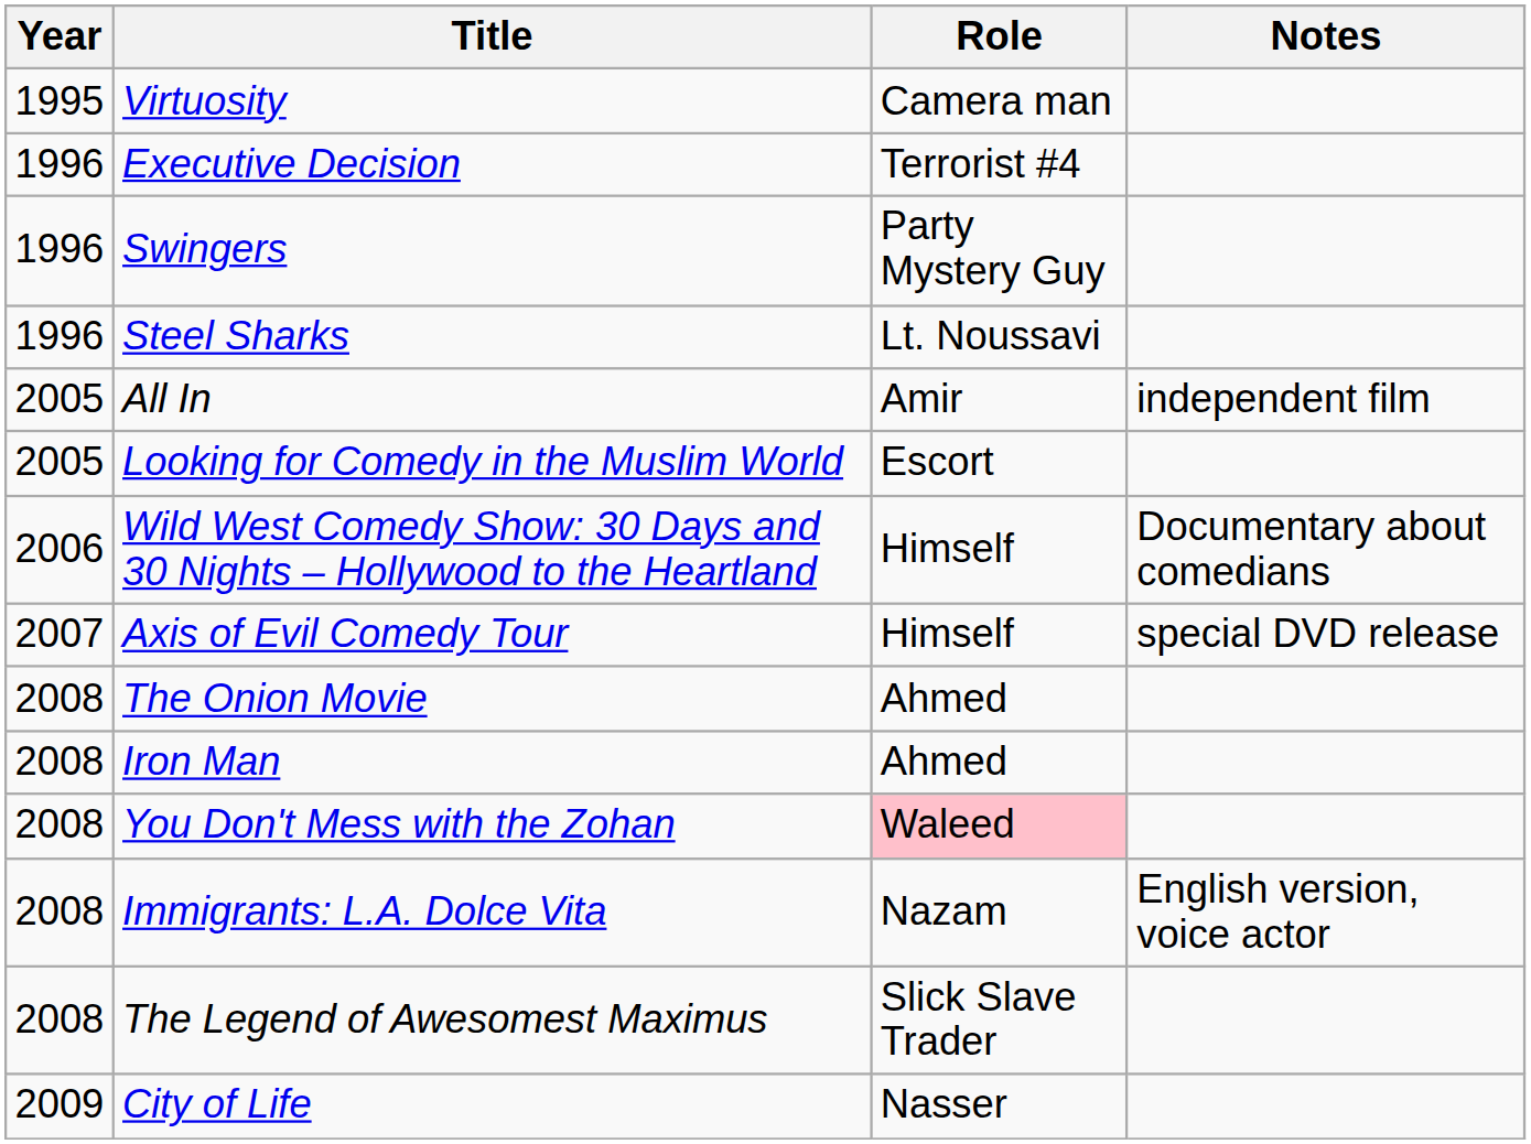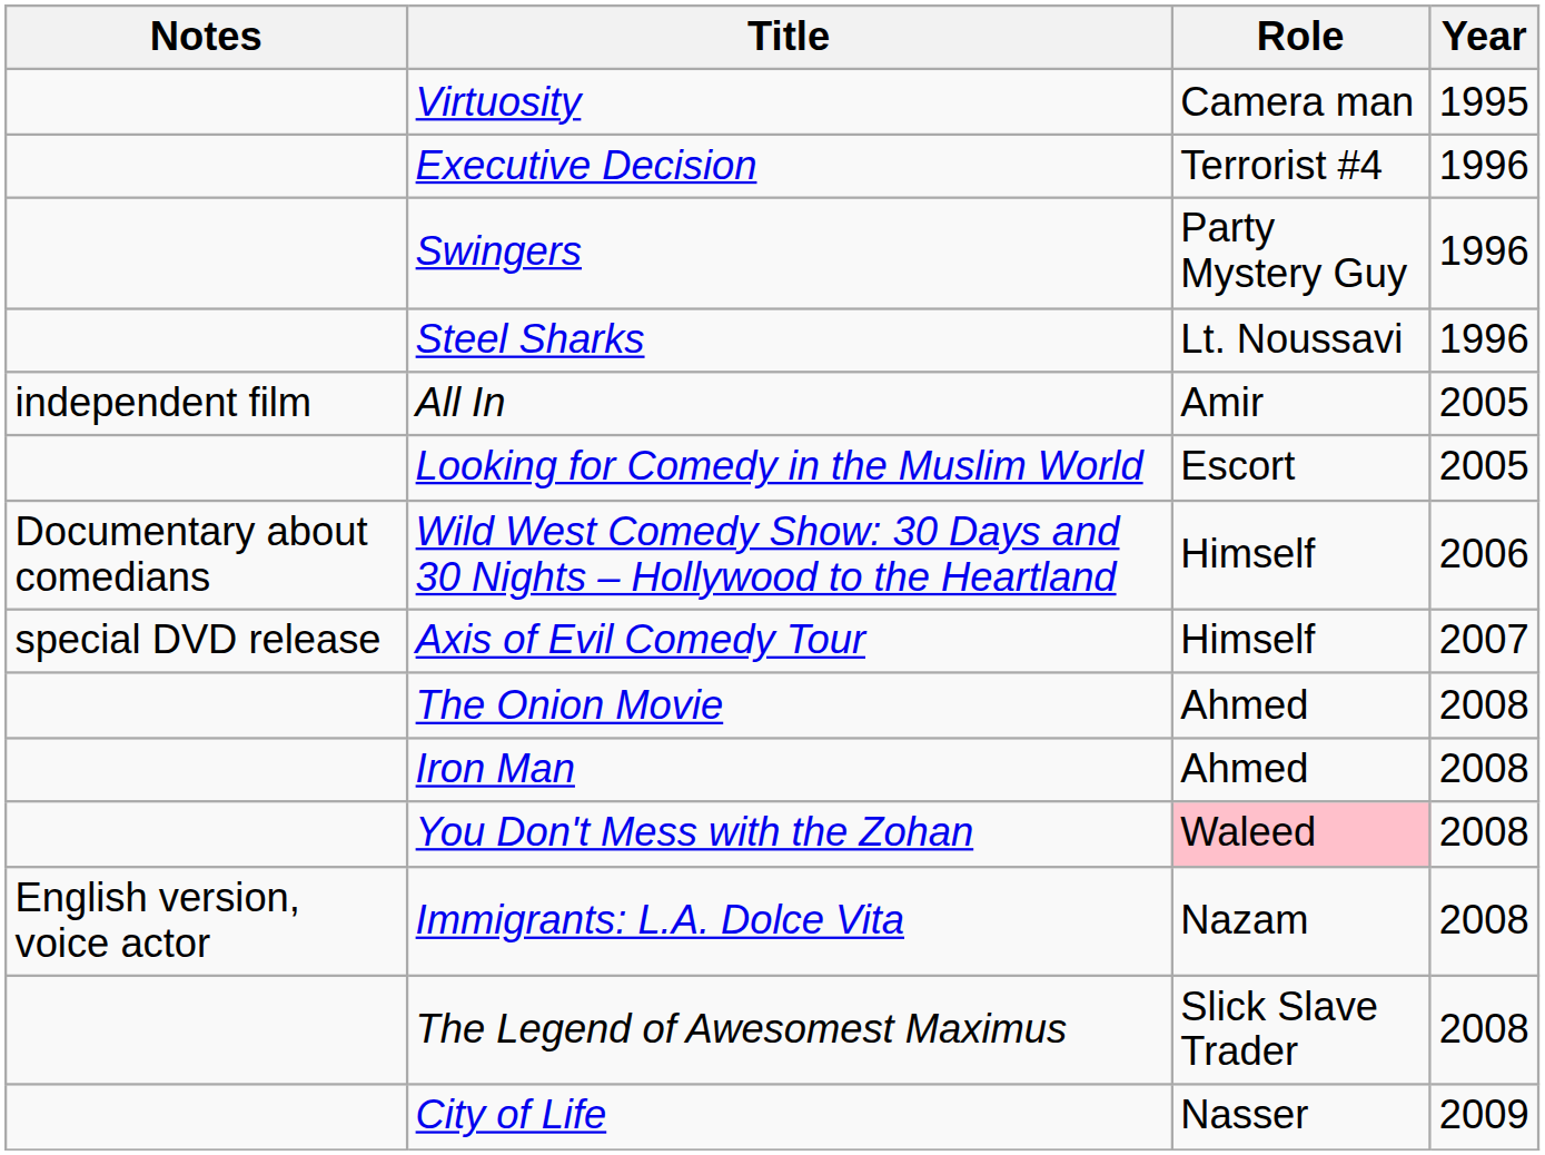 <table class="wikitable sortable">
 <tr>
-<th>Year</th>
+<th class="unsortable">Notes</th>
 <th>Title</th>
 <th>Role</th>
-<th class="unsortable">Notes</th>
+<th>Year</th>
 </tr>
 <tr>
-<td>1995</td>
+<td></td>
 <td><em><a href='#'>Virtuosity</a></em></td>
 <td>Camera man</td>
-<td></td>
+<td>1995</td>
 </tr>
 <tr>
-<td>1996</td>
+<td></td>
 <td><em><a href='#'>Executive Decision</a></em></td>
 <td>Terrorist #4</td>
-<td></td>
+<td>1996</td>
 </tr>
 <tr>
-<td>1996</td>
+<td></td>
 <td><em><a href='#'>Swingers</a></em></td>
 <td>Party Mystery Guy</td>
-<td></td>
+<td>1996</td>
 </tr>
 <tr>
-<td>1996</td>
+<td></td>
 <td><em><a href='#'>Steel Sharks</a></em></td>
 <td>Lt. Noussavi</td>
-<td></td>
+<td>1996</td>
 </tr>
 <tr>
-<td>2005</td>
+<td>independent film</td>
 <td><em>All In</em></td>
 <td>Amir</td>
-<td>independent film</td>
+<td>2005</td>
 </tr>
 <tr>
-<td>2005</td>
+<td></td>
 <td><em><a href='#'>Looking for Comedy in the Muslim World</a></em></td>
 <td>Escort</td>
-<td></td>
+<td>2005</td>
 </tr>
 <tr>
-<td>2006</td>
+<td>Documentary about comedians</td>
 <td><em><a href='#'>Wild West Comedy Show: 30 Days and 30 Nights – Hollywood to the Heartland</a></em></td>
 <td>Himself</td>
-<td>Documentary about comedians</td>
+<td>2006</td>
 </tr>
 <tr>
-<td>2007</td>
+<td>special DVD release</td>
 <td><em><a href='#'>Axis of Evil Comedy Tour</a></em></td>
 <td>Himself</td>
-<td>special DVD release</td>
+<td>2007</td>
 </tr>
 <tr>
-<td>2008</td>
+<td></td>
 <td><em><a href='#'>The Onion Movie</a></em></td>
 <td>Ahmed</td>
-<td></td>
+<td>2008</td>
 </tr>
 <tr>
-<td>2008</td>
+<td></td>
 <td><em><a href='#'>Iron Man</a></em></td>
 <td>Ahmed</td>
-<td></td>
+<td>2008</td>
 </tr>
 <tr>
-<td>2008</td>
+<td></td>
 <td><em><a href='#'>You Don't Mess with the Zohan</a></em></td>
 <td style="background: pink;">Waleed</td>
-<td></td>
+<td>2008</td>
 </tr>
 <tr>
-<td>2008</td>
+<td>English version, voice actor</td>
 <td><em><a href='#'>Immigrants: L.A. Dolce Vita</a></em></td>
 <td>Nazam</td>
-<td>English version, voice actor</td>
+<td>2008</td>
 </tr>
 <tr>
-<td>2008</td>
+<td></td>
 <td><em>The Legend of Awesomest Maximus</em></td>
 <td>Slick Slave Trader</td>
-<td></td>
+<td>2008</td>
 </tr>
 <tr>
-<td>2009</td>
+<td></td>
 <td><em><a href='#'>City of Life</a></em></td>
 <td>Nasser</td>
-<td></td>
+<td>2009</td>
 </tr>
 </table>
